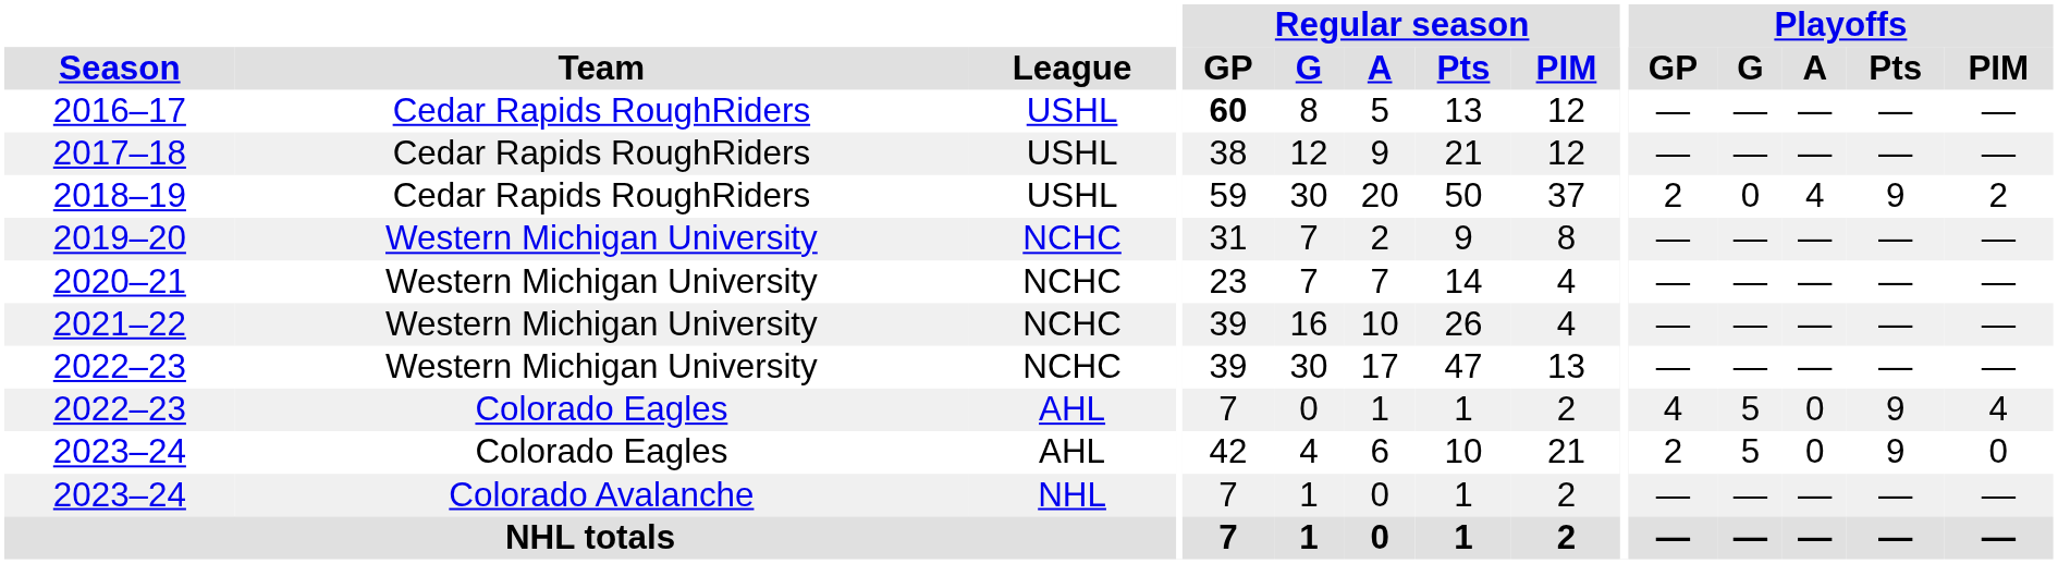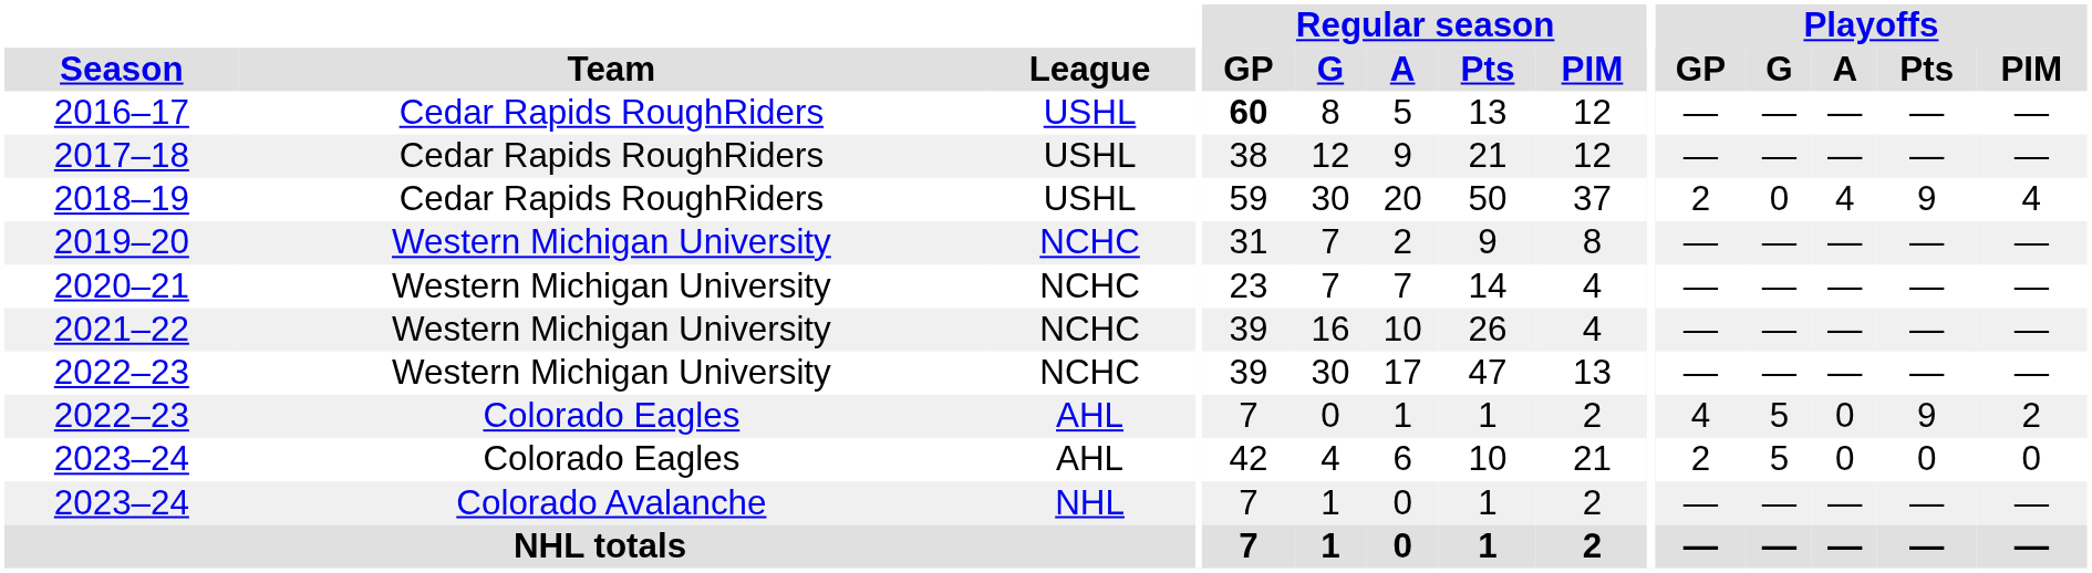 <table border="0" cellpadding="1" cellspacing="0" style="text-align:center; width:60em">
 <tr bgcolor="#e0e0e0">
 <th colspan="3" bgcolor="#ffffff"></th>
 <th rowspan="100" bgcolor="#ffffff"></th>
 <th colspan="5"><a href='#'>Regular season</a></th>
 <th rowspan="100" bgcolor="#ffffff"></th>
 <th colspan="5"><a href='#'>Playoffs</a></th>
 </tr>
 <tr bgcolor="#e0e0e0">
 <th><a href='#'>Season</a></th>
 <th>Team</th>
 <th>League</th>
 <th>GP</th>
 <th><a href='#'>G</a></th>
 <th><a href='#'>A</a></th>
 <th><a href='#'>Pts</a></th>
 <th><a href='#'>PIM</a></th>
 <th>GP</th>
 <th>G</th>
 <th>A</th>
 <th>Pts</th>
 <th>PIM</th>
 </tr>
 <tr>
 <td><a href='#'>2016–17</a></td>
 <td><a href='#'>Cedar Rapids RoughRiders</a></td>
 <td><a href='#'>USHL</a></td>
 <td><strong>60</strong></td>
 <td>8</td>
 <td>5</td>
 <td>13</td>
 <td>12</td>
 <td>—</td>
 <td>—</td>
 <td>—</td>
 <td>—</td>
 <td>—</td>
 </tr>
 <tr bgcolor="#f0f0f0">
 <td><a href='#'>2017–18</a></td>
 <td>Cedar Rapids RoughRiders</td>
 <td>USHL</td>
 <td>38</td>
 <td>12</td>
 <td>9</td>
 <td>21</td>
 <td>12</td>
 <td>—</td>
 <td>—</td>
 <td>—</td>
 <td>—</td>
 <td>—</td>
 </tr>
 <tr>
 <td><a href='#'>2018–19</a></td>
 <td>Cedar Rapids RoughRiders</td>
 <td>USHL</td>
 <td>59</td>
 <td>30</td>
 <td>20</td>
 <td>50</td>
 <td>37</td>
 <td>2</td>
 <td>0</td>
 <td>4</td>
 <td>9</td>
-<td>2</td>
+<td>4</td>
 </tr>
 <tr bgcolor="#f0f0f0">
 <td><a href='#'>2019–20</a></td>
 <td><a href='#'>Western Michigan University</a></td>
 <td><a href='#'>NCHC</a></td>
 <td>31</td>
 <td>7</td>
 <td>2</td>
 <td>9</td>
 <td>8</td>
 <td>—</td>
 <td>—</td>
 <td>—</td>
 <td>—</td>
 <td>—</td>
 </tr>
 <tr>
 <td><a href='#'>2020–21</a></td>
 <td>Western Michigan University</td>
 <td>NCHC</td>
 <td>23</td>
 <td>7</td>
 <td>7</td>
 <td>14</td>
 <td>4</td>
 <td>—</td>
 <td>—</td>
 <td>—</td>
 <td>—</td>
 <td>—</td>
 </tr>
 <tr bgcolor="#f0f0f0">
 <td><a href='#'>2021–22</a></td>
 <td>Western Michigan University</td>
 <td>NCHC</td>
 <td>39</td>
 <td>16</td>
 <td>10</td>
 <td>26</td>
 <td>4</td>
 <td>—</td>
 <td>—</td>
 <td>—</td>
 <td>—</td>
 <td>—</td>
 </tr>
 <tr>
 <td><a href='#'>2022–23</a></td>
 <td>Western Michigan University</td>
 <td>NCHC</td>
 <td>39</td>
 <td>30</td>
 <td>17</td>
 <td>47</td>
 <td>13</td>
 <td>—</td>
 <td>—</td>
 <td>—</td>
 <td>—</td>
 <td>—</td>
 </tr>
 <tr bgcolor="#f0f0f0">
 <td><a href='#'>2022–23</a></td>
 <td><a href='#'>Colorado Eagles</a></td>
 <td><a href='#'>AHL</a></td>
 <td>7</td>
 <td>0</td>
 <td>1</td>
 <td>1</td>
 <td>2</td>
 <td>4</td>
 <td>5</td>
 <td>0</td>
 <td>9</td>
-<td>4</td>
+<td>2</td>
 </tr>
 <tr>
 <td><a href='#'>2023–24</a></td>
 <td>Colorado Eagles</td>
 <td>AHL</td>
 <td>42</td>
 <td>4</td>
 <td>6</td>
 <td>10</td>
 <td>21</td>
 <td>2</td>
 <td>5</td>
 <td>0</td>
-<td>9</td>
+<td>0</td>
 <td>0</td>
 </tr>
 <tr bgcolor="#f0f0f0">
 <td><a href='#'>2023–24</a></td>
 <td><a href='#'>Colorado Avalanche</a></td>
 <td><a href='#'>NHL</a></td>
 <td>7</td>
 <td>1</td>
 <td>0</td>
 <td>1</td>
 <td>2</td>
 <td>—</td>
 <td>—</td>
 <td>—</td>
 <td>—</td>
 <td>—</td>
 </tr>
 <tr bgcolor="#e0e0e0">
 <th colspan="3">NHL totals</th>
 <th>7</th>
 <th>1</th>
 <th>0</th>
 <th>1</th>
 <th>2</th>
 <th>—</th>
 <th>—</th>
 <th>—</th>
 <th>—</th>
 <th>—</th>
 </tr>
 </table>
